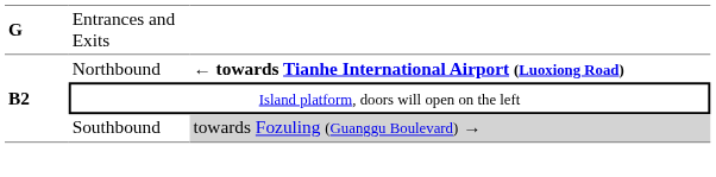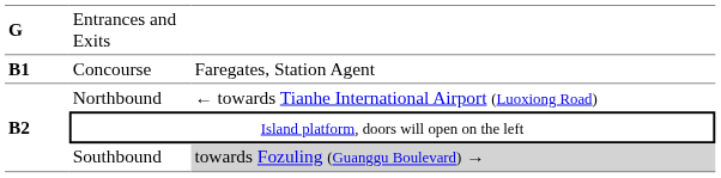 <table table border=0 cellspacing=0 cellpadding=3>
 <tr>
 <td style="border-top:solid 1px gray;border-bottom:solid 1px gray;" width=50><strong>G</strong></td>
 <td style="border-top:solid 1px gray;border-bottom:solid 1px gray;" width=100>Entrances and Exits</td>
 <td style="border-top:solid 1px gray;border-bottom:solid 1px gray;" width=450></td>
 </tr>
 <tr>
+<td style="border-top:solid 0px gray;border-bottom:solid 1px gray;" width=50><strong>B1</strong></td>
+<td style="border-top:solid 0px gray;border-bottom:solid 1px gray;" width=100>Concourse</td>
+<td style="border-top:solid 0px gray;border-bottom:solid 1px gray;" width=450>Faregates, Station Agent</td>
+</tr>
+<tr>
 <td style="border-bottom:solid 1px gray;" rowspan=3><strong>B2</strong></td>
 <td>Northbound</td>
-<td><strong>←  towards <a href='#'>Tianhe International Airport</a> <small>(<a href='#'>Luoxiong Road</a>)</small></strong></td>
+<td>←  towards <a href='#'>Tianhe International Airport</a> <small>(<a href='#'>Luoxiong Road</a>)</small></td>
 </tr>
 <tr>
 <td style="border-right:solid 2px black;border-left:solid 2px black;border-top:solid 2px black;border-bottom:solid 2px black;text-align:center;" colspan=2><small><a href='#'>Island platform</a>, doors will open on the left</small></td>
 </tr>
 <tr>
 <td style="border-bottom:solid 1px gray;">Southbound</td>
 <td style="background: lightgrey; border-bottom:solid 1px gray;"> towards <a href='#'>Fozuling</a> <small>(<a href='#'>Guanggu Boulevard</a>)</small> →</td>
 </tr>
 </table>
